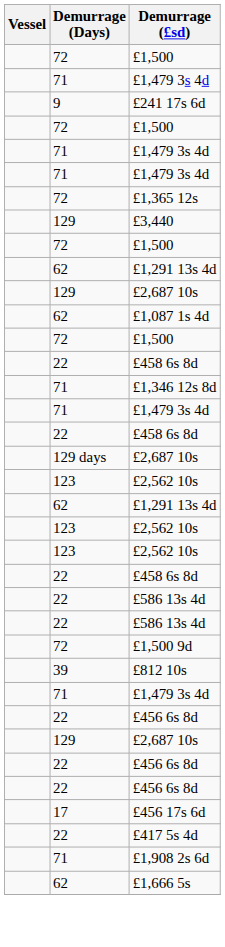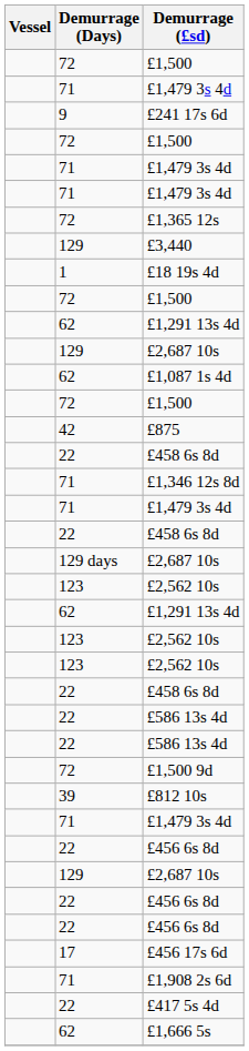 <table class="sortable wikitable">
 <tr>
 <th>Vessel</th>
 <th>Demurrage<br>(Days)</th>
 <th>Demurrage<br>(<a href='#'>£sd</a>)</th>
 </tr>
 <tr>
 <td></td>
 <td>72</td>
 <td>£1,500</td>
 </tr>
 <tr>
 <td></td>
 <td>71</td>
 <td>£1,479 3<a href='#'>s</a> 4<a href='#'>d</a></td>
 </tr>
 <tr>
 <td></td>
 <td>9</td>
 <td>£241 17s 6d</td>
 </tr>
 <tr>
 <td></td>
 <td>72</td>
 <td>£1,500</td>
 </tr>
 <tr>
 <td></td>
 <td>71</td>
 <td>£1,479 3s 4d</td>
 </tr>
 <tr>
 <td></td>
 <td>71</td>
 <td>£1,479 3s 4d</td>
 </tr>
 <tr>
 <td></td>
 <td>72</td>
 <td>£1,365 12s</td>
 </tr>
 <tr>
 <td></td>
 <td>129</td>
 <td>£3,440</td>
 </tr>
 <tr>
 <td></td>
+<td>1</td>
+<td>£18 19s 4d</td>
+</tr>
+<tr>
+<td></td>
 <td>72</td>
 <td>£1,500</td>
 </tr>
 <tr>
 <td></td>
 <td>62</td>
 <td>£1,291 13s 4d</td>
 </tr>
 <tr>
 <td></td>
 <td>129</td>
 <td>£2,687 10s</td>
 </tr>
 <tr>
 <td></td>
 <td>62</td>
 <td>£1,087 1s 4d</td>
 </tr>
 <tr>
 <td></td>
 <td>72</td>
 <td>£1,500</td>
+</tr>
+<tr>
+<td></td>
+<td>42</td>
+<td>£875</td>
 </tr>
 <tr>
 <td></td>
 <td>22</td>
 <td>£458 6s 8d</td>
 </tr>
 <tr>
 <td></td>
 <td>71</td>
 <td>£1,346 12s 8d</td>
 </tr>
 <tr>
 <td></td>
 <td>71</td>
 <td>£1,479 3s 4d</td>
 </tr>
 <tr>
 <td></td>
 <td>22</td>
 <td>£458 6s 8d</td>
 </tr>
 <tr>
 <td></td>
 <td>129 days</td>
 <td>£2,687 10s</td>
 </tr>
 <tr>
 <td></td>
 <td>123</td>
 <td>£2,562 10s</td>
 </tr>
 <tr>
 <td></td>
 <td>62</td>
 <td>£1,291 13s 4d</td>
 </tr>
 <tr>
 <td></td>
 <td>123</td>
 <td>£2,562 10s</td>
 </tr>
 <tr>
 <td></td>
 <td>123</td>
 <td>£2,562 10s</td>
 </tr>
 <tr>
 <td></td>
 <td>22</td>
 <td>£458 6s 8d</td>
 </tr>
 <tr>
 <td></td>
 <td>22</td>
 <td>£586 13s 4d</td>
 </tr>
 <tr>
 <td></td>
 <td>22</td>
 <td>£586 13s 4d</td>
 </tr>
 <tr>
 <td></td>
 <td>72</td>
 <td>£1,500 9d</td>
 </tr>
 <tr>
 <td></td>
 <td>39</td>
 <td>£812 10s</td>
 </tr>
 <tr>
 <td></td>
 <td>71</td>
 <td>£1,479 3s 4d</td>
 </tr>
 <tr>
 <td></td>
 <td>22</td>
 <td>£456 6s 8d</td>
 </tr>
 <tr>
 <td></td>
 <td>129</td>
 <td>£2,687 10s</td>
 </tr>
 <tr>
 <td></td>
 <td>22</td>
 <td>£456 6s 8d</td>
 </tr>
 <tr>
 <td></td>
 <td>22</td>
 <td>£456 6s 8d</td>
 </tr>
 <tr>
 <td></td>
 <td>17</td>
 <td>£456 17s 6d</td>
 </tr>
 <tr>
 <td></td>
-<td>22</td>
-<td>£417 5s 4d</td>
+<td>71</td>
+<td>£1,908 2s 6d</td>
 </tr>
 <tr>
 <td></td>
-<td>71</td>
-<td>£1,908 2s 6d</td>
+<td>22</td>
+<td>£417 5s 4d</td>
 </tr>
 <tr>
 <td></td>
 <td>62</td>
 <td>£1,666 5s</td>
 </tr>
 <tr>
 </tr>
 </table>
